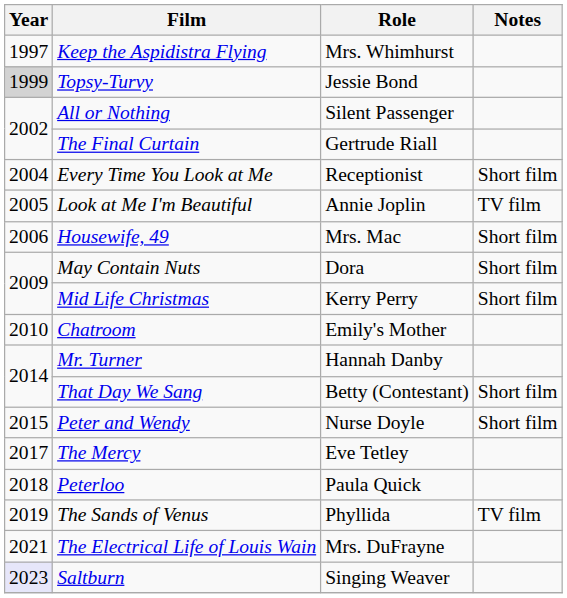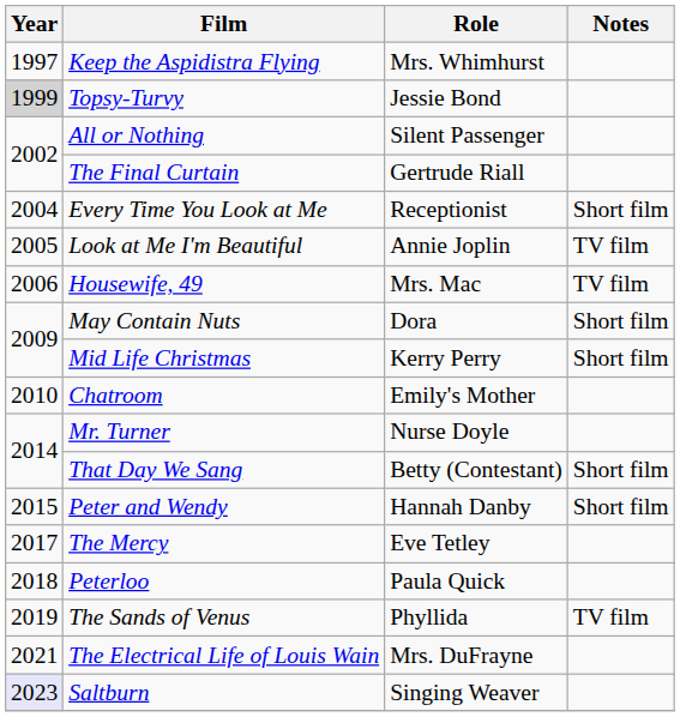 <table class="wikitable">
 <tr>
 <th>Year</th>
 <th>Film</th>
 <th>Role</th>
 <th>Notes</th>
 </tr>
 <tr>
 <td>1997</td>
 <td><em><a href='#'>Keep the Aspidistra Flying</a></em></td>
 <td>Mrs. Whimhurst</td>
 <td></td>
 </tr>
 <tr>
 <td style="background: lightgrey;">1999</td>
 <td><em><a href='#'>Topsy-Turvy</a></em></td>
 <td>Jessie Bond</td>
 <td></td>
 </tr>
 <tr>
 <td rowspan="2">2002</td>
 <td><em><a href='#'>All or Nothing</a></em></td>
 <td>Silent Passenger</td>
 <td></td>
 </tr>
 <tr>
 <td><em><a href='#'>The Final Curtain</a></em></td>
 <td>Gertrude Riall</td>
 <td></td>
 </tr>
 <tr>
 <td>2004</td>
 <td><em>Every Time You Look at Me</em></td>
 <td>Receptionist</td>
 <td>Short film</td>
 </tr>
 <tr>
 <td>2005</td>
 <td><em>Look at Me I'm Beautiful</em></td>
 <td>Annie Joplin</td>
 <td>TV film</td>
 </tr>
 <tr>
 <td>2006</td>
 <td><em><a href='#'>Housewife, 49</a></em></td>
 <td>Mrs. Mac</td>
-<td>Short film</td>
+<td>TV film</td>
 </tr>
 <tr>
 <td rowspan="2">2009</td>
 <td><em>May Contain Nuts</em></td>
 <td>Dora</td>
 <td>Short film</td>
 </tr>
 <tr>
 <td><em><a href='#'>Mid Life Christmas</a></em></td>
 <td>Kerry Perry</td>
 <td>Short film</td>
 </tr>
 <tr>
 <td>2010</td>
 <td><em><a href='#'>Chatroom</a></em></td>
 <td>Emily's Mother</td>
 <td></td>
 </tr>
 <tr>
 <td rowspan="2">2014</td>
 <td><em><a href='#'>Mr. Turner</a></em></td>
-<td>Hannah Danby</td>
+<td>Nurse Doyle</td>
 <td></td>
 </tr>
 <tr>
 <td><em><a href='#'>That Day We Sang</a></em></td>
 <td>Betty (Contestant)</td>
 <td>Short film</td>
 </tr>
 <tr>
 <td>2015</td>
 <td><em><a href='#'>Peter and Wendy</a></em></td>
-<td>Nurse Doyle</td>
+<td>Hannah Danby</td>
 <td>Short film</td>
 </tr>
 <tr>
 <td>2017</td>
 <td><em><a href='#'>The Mercy</a></em></td>
 <td>Eve Tetley</td>
 <td></td>
 </tr>
 <tr>
 <td>2018</td>
 <td><em><a href='#'>Peterloo</a></em></td>
 <td>Paula Quick</td>
 <td></td>
 </tr>
 <tr>
 <td>2019</td>
 <td><em>The Sands of Venus</em></td>
 <td>Phyllida</td>
 <td>TV film</td>
 </tr>
 <tr>
 <td>2021</td>
 <td><em><a href='#'>The Electrical Life of Louis Wain</a></em></td>
 <td>Mrs. DuFrayne</td>
 <td></td>
 </tr>
 <tr>
 <td style="background: lavender;">2023</td>
 <td><em><a href='#'>Saltburn</a></em></td>
 <td>Singing Weaver</td>
 <td></td>
 </tr>
 <tr>
 </tr>
 </table>
